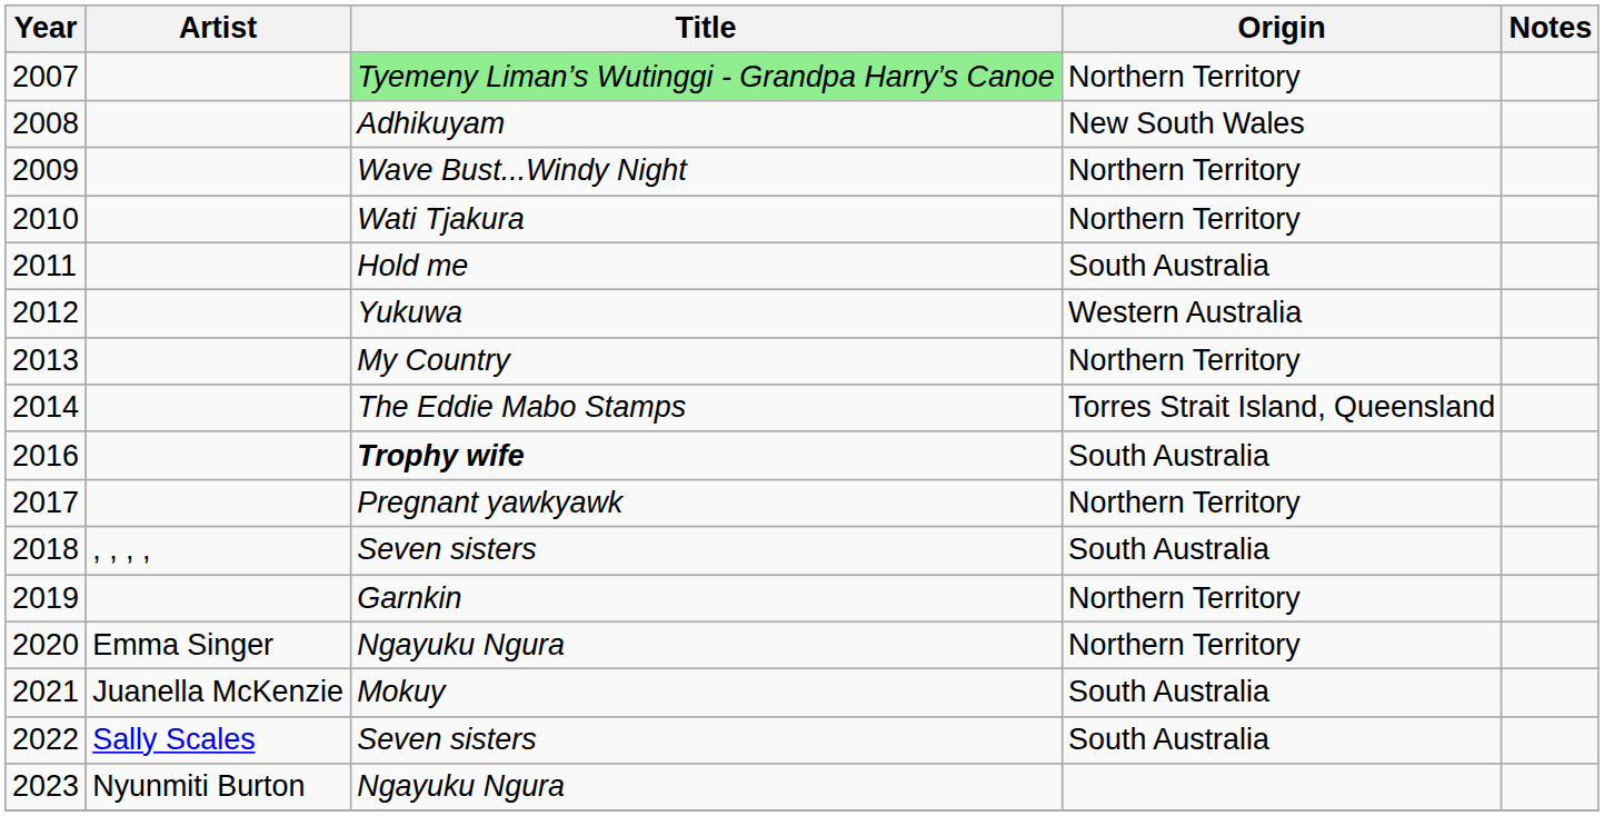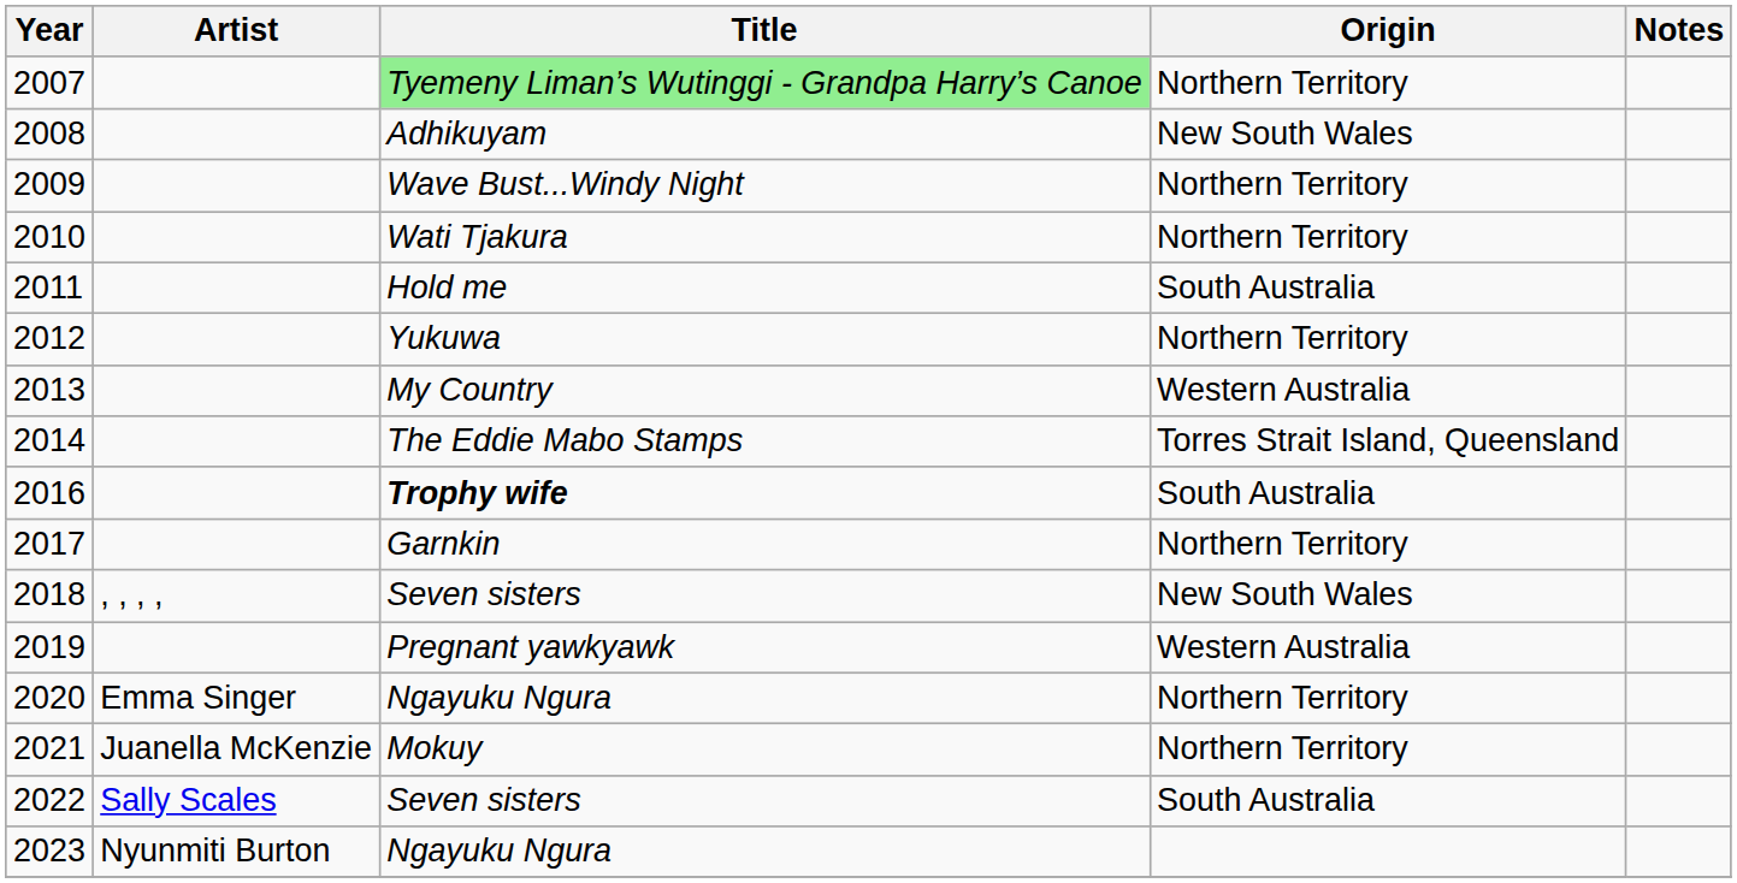 <table class="wikitable sortable">
 <tr>
 <th>Year</th>
 <th>Artist</th>
 <th>Title</th>
 <th>Origin</th>
 <th>Notes</th>
 </tr>
 <tr>
 <td>2007</td>
 <td></td>
 <td style="background: lightgreen;"><em>Tyemeny Liman’s Wutinggi - Grandpa Harry’s Canoe</em></td>
 <td>Northern Territory</td>
 <td></td>
 </tr>
 <tr>
 <td>2008</td>
 <td></td>
 <td><em>Adhikuyam</em></td>
 <td>New South Wales</td>
 <td></td>
 </tr>
 <tr>
 <td>2009</td>
 <td></td>
 <td><em>Wave Bust...Windy Night</em></td>
 <td>Northern Territory</td>
 <td></td>
 </tr>
 <tr>
 <td>2010</td>
 <td></td>
 <td><em>Wati Tjakura</em></td>
 <td>Northern Territory</td>
 <td></td>
 </tr>
 <tr>
 <td>2011</td>
 <td></td>
 <td><em>Hold me</em></td>
 <td>South Australia</td>
 <td></td>
 </tr>
 <tr>
 <td>2012</td>
 <td></td>
 <td><em>Yukuwa</em></td>
-<td>Western Australia</td>
+<td>Northern Territory</td>
 <td></td>
 </tr>
 <tr>
 <td>2013</td>
 <td></td>
 <td><em>My Country</em></td>
-<td>Northern Territory</td>
+<td>Western Australia</td>
 <td></td>
 </tr>
 <tr>
 <td>2014</td>
 <td></td>
 <td><em>The Eddie Mabo Stamps</em></td>
 <td>Torres Strait Island, Queensland</td>
 <td></td>
 </tr>
 <tr>
 <td>2016</td>
 <td></td>
 <td><strong><em>Trophy wife</em></strong></td>
 <td>South Australia</td>
 <td></td>
 </tr>
 <tr>
 <td>2017</td>
 <td></td>
-<td><em>Pregnant yawkyawk</em></td>
+<td><em>Garnkin</em></td>
 <td>Northern Territory</td>
 <td></td>
 </tr>
 <tr>
 <td>2018</td>
 <td>, , , , </td>
 <td><em>Seven sisters</em></td>
-<td>South Australia</td>
+<td>New South Wales</td>
 <td></td>
 </tr>
 <tr>
 <td>2019</td>
 <td></td>
-<td><em>Garnkin</em></td>
-<td>Northern Territory</td>
+<td><em>Pregnant yawkyawk</em></td>
+<td>Western Australia</td>
 <td></td>
 </tr>
 <tr>
 <td>2020</td>
 <td>Emma Singer</td>
 <td><em>Ngayuku Ngura</em></td>
 <td>Northern Territory</td>
 <td></td>
 </tr>
 <tr>
 <td>2021</td>
 <td>Juanella McKenzie</td>
 <td><em>Mokuy</em></td>
-<td>South Australia</td>
+<td>Northern Territory</td>
 <td></td>
 </tr>
 <tr>
 <td>2022</td>
 <td><a href='#'>Sally Scales</a></td>
 <td><em>Seven sisters</em></td>
 <td>South Australia</td>
 <td></td>
 </tr>
 <tr>
 <td>2023</td>
 <td>Nyunmiti Burton</td>
 <td><em>Ngayuku Ngura</em></td>
 <td></td>
 <td></td>
 </tr>
 <tr>
 </tr>
 </table>
